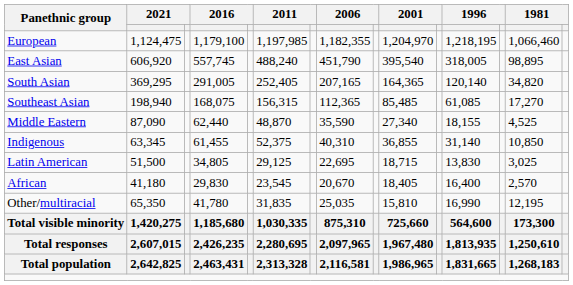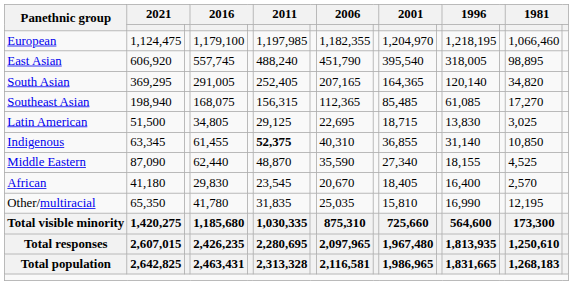 <table class="wikitable sortable">
 <tr>
 <th rowspan="2">Panethnic group</th>
 <th colspan="2">2021</th>
 <th colspan="2">2016</th>
 <th colspan="2">2011</th>
 <th colspan="2">2006</th>
 <th colspan="2">2001</th>
 <th colspan="2">1996</th>
 <th colspan="2">1981</th>
 </tr>
 <tr>
 <th><a href='#'></a></th>
 <th></th>
 <th></th>
 <th></th>
 <th></th>
 <th></th>
 <th></th>
 <th></th>
 <th></th>
 <th></th>
 <th></th>
 <th></th>
 <th></th>
 <th></th>
 </tr>
 <tr>
 <td><a href='#'>European</a></td>
 <td>1,124,475</td>
 <td></td>
 <td>1,179,100</td>
 <td></td>
 <td>1,197,985</td>
 <td></td>
 <td>1,182,355</td>
 <td></td>
 <td>1,204,970</td>
 <td></td>
 <td>1,218,195</td>
 <td></td>
 <td>1,066,460</td>
 <td></td>
 </tr>
 <tr>
 <td><a href='#'>East Asian</a></td>
 <td>606,920</td>
 <td></td>
 <td>557,745</td>
 <td></td>
 <td>488,240</td>
 <td></td>
 <td>451,790</td>
 <td></td>
 <td>395,540</td>
 <td></td>
 <td>318,005</td>
 <td></td>
 <td>98,895</td>
 <td></td>
 </tr>
 <tr>
 <td><a href='#'>South Asian</a></td>
 <td>369,295</td>
 <td></td>
 <td>291,005</td>
 <td></td>
 <td>252,405</td>
 <td></td>
 <td>207,165</td>
 <td></td>
 <td>164,365</td>
 <td></td>
 <td>120,140</td>
 <td></td>
 <td>34,820</td>
 <td></td>
 </tr>
 <tr>
 <td><a href='#'>Southeast Asian</a></td>
 <td>198,940</td>
 <td></td>
 <td>168,075</td>
 <td></td>
 <td>156,315</td>
 <td></td>
 <td>112,365</td>
 <td></td>
 <td>85,485</td>
 <td></td>
 <td>61,085</td>
 <td></td>
 <td>17,270</td>
 <td></td>
 </tr>
 <tr>
+<td><a href='#'>Latin American</a></td>
+<td>51,500</td>
+<td></td>
+<td>34,805</td>
+<td></td>
+<td>29,125</td>
+<td></td>
+<td>22,695</td>
+<td></td>
+<td>18,715</td>
+<td></td>
+<td>13,830</td>
+<td></td>
+<td>3,025</td>
+<td></td>
+</tr>
+<tr>
+<td><a href='#'>Indigenous</a></td>
+<td>63,345</td>
+<td></td>
+<td>61,455</td>
+<td></td>
+<td><strong>52,375</strong></td>
+<td></td>
+<td>40,310</td>
+<td></td>
+<td>36,855</td>
+<td></td>
+<td>31,140</td>
+<td></td>
+<td>10,850</td>
+<td></td>
+</tr>
+<tr>
 <td><a href='#'>Middle Eastern</a></td>
 <td>87,090</td>
 <td></td>
 <td>62,440</td>
 <td></td>
 <td>48,870</td>
 <td></td>
 <td>35,590</td>
 <td></td>
 <td>27,340</td>
 <td></td>
 <td>18,155</td>
 <td></td>
 <td>4,525</td>
-<td></td>
-</tr>
-<tr>
-<td><a href='#'>Indigenous</a></td>
-<td>63,345</td>
-<td></td>
-<td>61,455</td>
-<td></td>
-<td>52,375</td>
-<td></td>
-<td>40,310</td>
-<td></td>
-<td>36,855</td>
-<td></td>
-<td>31,140</td>
-<td></td>
-<td>10,850</td>
-<td></td>
-</tr>
-<tr>
-<td><a href='#'>Latin American</a></td>
-<td>51,500</td>
-<td></td>
-<td>34,805</td>
-<td></td>
-<td>29,125</td>
-<td></td>
-<td>22,695</td>
-<td></td>
-<td>18,715</td>
-<td></td>
-<td>13,830</td>
-<td></td>
-<td>3,025</td>
 <td></td>
 </tr>
 <tr>
 <td><a href='#'>African</a></td>
 <td>41,180</td>
 <td></td>
 <td>29,830</td>
 <td></td>
 <td>23,545</td>
 <td></td>
 <td>20,670</td>
 <td></td>
 <td>18,405</td>
 <td></td>
 <td>16,400</td>
 <td></td>
 <td>2,570</td>
 <td></td>
 </tr>
 <tr>
 <td>Other/<a href='#'>multiracial</a></td>
 <td>65,350</td>
 <td></td>
 <td>41,780</td>
 <td></td>
 <td>31,835</td>
 <td></td>
 <td>25,035</td>
 <td></td>
 <td>15,810</td>
 <td></td>
 <td>16,990</td>
 <td></td>
 <td>12,195</td>
 <td></td>
 </tr>
 <tr class="sortbottom">
 <th>Total visible minority</th>
 <th>1,420,275</th>
 <th></th>
 <th>1,185,680</th>
 <th></th>
 <th>1,030,335</th>
 <th></th>
 <th>875,310</th>
 <th></th>
 <th>725,660</th>
 <th></th>
 <th>564,600</th>
 <th></th>
 <th>173,300</th>
 <th></th>
 </tr>
 <tr class="sortbottom">
 <th>Total responses</th>
 <th>2,607,015</th>
 <th></th>
 <th>2,426,235</th>
 <th></th>
 <th>2,280,695</th>
 <th></th>
 <th>2,097,965</th>
 <th></th>
 <th>1,967,480</th>
 <th></th>
 <th>1,813,935</th>
 <th></th>
 <th>1,250,610</th>
 <th></th>
 </tr>
 <tr class="sortbottom">
 <th>Total population</th>
 <th>2,642,825</th>
 <th></th>
 <th>2,463,431</th>
 <th></th>
 <th>2,313,328</th>
 <th></th>
 <th>2,116,581</th>
 <th></th>
 <th>1,986,965</th>
 <th></th>
 <th>1,831,665</th>
 <th></th>
 <th>1,268,183</th>
 <th></th>
 </tr>
 <tr class="sortbottom">
 <td colspan="15"></td>
 </tr>
 </table>
